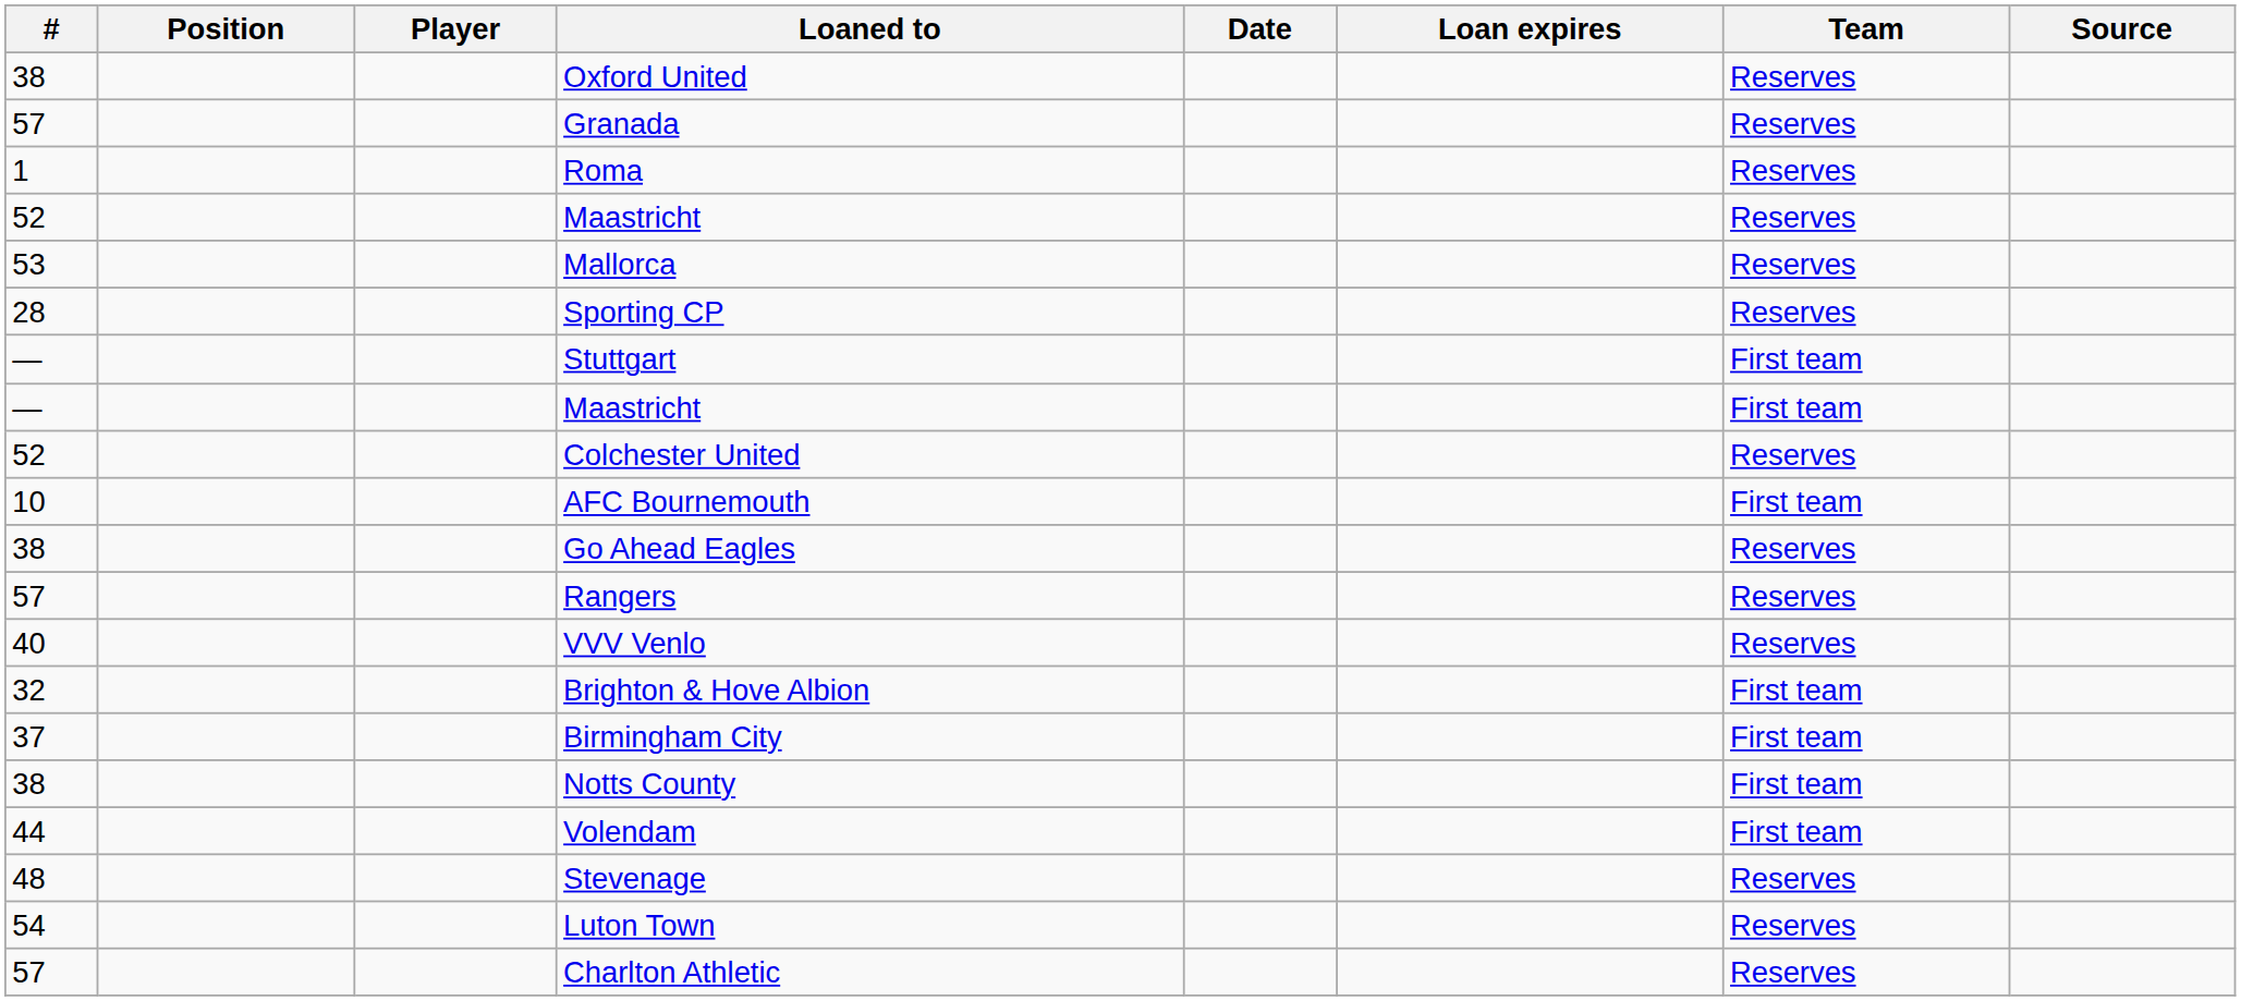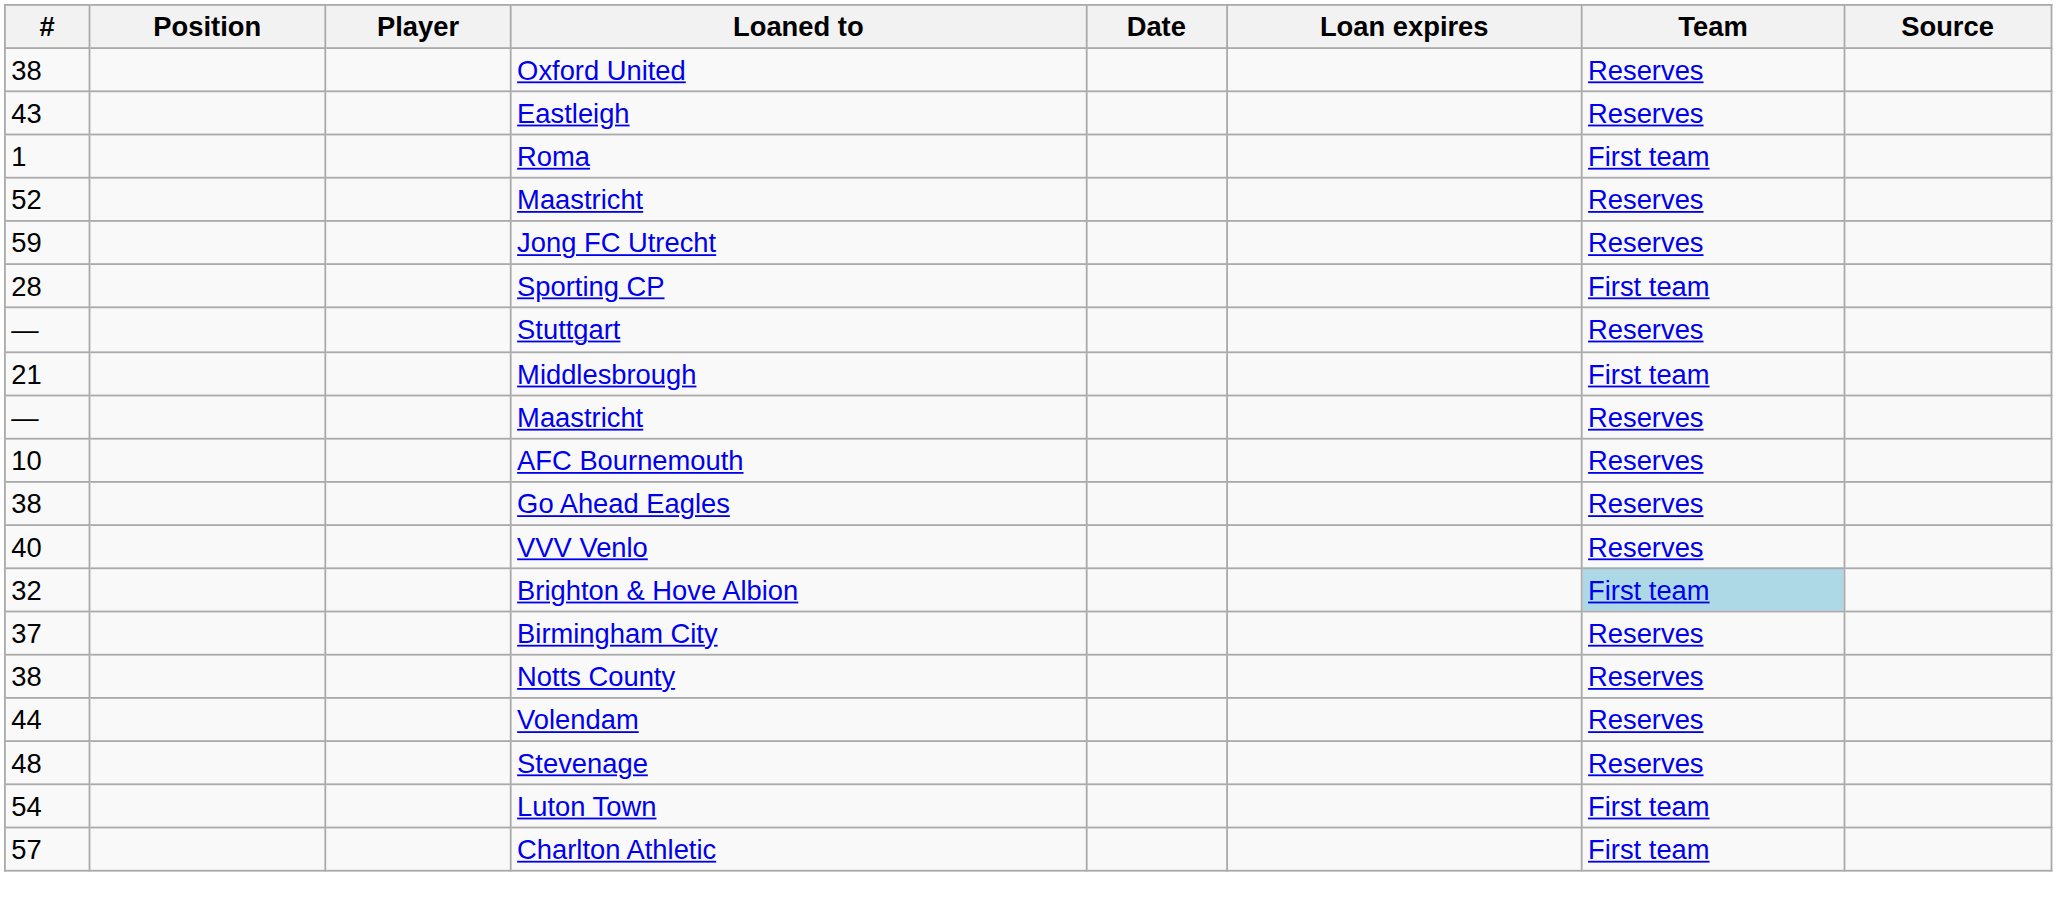 <table class="wikitable sortable" style="width:90%; text-align:center; font-size:95%; text-align:left;">
 <tr>
 <th>#</th>
 <th>Position</th>
 <th>Player</th>
 <th>Loaned to</th>
 <th>Date</th>
 <th>Loan expires</th>
 <th>Team</th>
 <th>Source</th>
 </tr>
 <tr>
 <td>38</td>
 <td></td>
 <td></td>
 <td> <a href='#'>Oxford United</a></td>
 <td></td>
 <td></td>
 <td><a href='#'>Reserves</a></td>
 <td></td>
 </tr>
 <tr>
-<td>57</td>
+<td>43</td>
 <td></td>
 <td></td>
-<td> <a href='#'>Granada</a></td>
+<td> <a href='#'>Eastleigh</a></td>
 <td></td>
 <td></td>
 <td><a href='#'>Reserves</a></td>
 <td></td>
 </tr>
 <tr>
 <td>1</td>
 <td></td>
 <td></td>
 <td> <a href='#'>Roma</a></td>
 <td></td>
 <td></td>
-<td><a href='#'>Reserves</a></td>
+<td><a href='#'>First team</a></td>
 <td></td>
 </tr>
 <tr>
 <td>52</td>
 <td></td>
 <td></td>
 <td> <a href='#'>Maastricht</a></td>
 <td></td>
 <td></td>
 <td><a href='#'>Reserves</a></td>
 <td></td>
 </tr>
 <tr>
-<td>53</td>
+<td>59</td>
 <td></td>
 <td></td>
-<td> <a href='#'>Mallorca</a></td>
+<td> <a href='#'>Jong FC Utrecht</a></td>
 <td></td>
 <td></td>
 <td><a href='#'>Reserves</a></td>
 <td></td>
 </tr>
 <tr>
 <td>28</td>
 <td></td>
 <td></td>
 <td> <a href='#'>Sporting CP</a></td>
 <td></td>
 <td></td>
-<td><a href='#'>Reserves</a></td>
+<td><a href='#'>First team</a></td>
 <td></td>
 </tr>
 <tr>
 <td>—</td>
 <td></td>
 <td></td>
 <td> <a href='#'>Stuttgart</a></td>
+<td></td>
+<td></td>
+<td><a href='#'>Reserves</a></td>
+<td></td>
+</tr>
+<tr>
+<td>21</td>
+<td></td>
+<td></td>
+<td> <a href='#'>Middlesbrough</a></td>
 <td></td>
 <td></td>
 <td><a href='#'>First team</a></td>
 <td></td>
 </tr>
 <tr>
 <td>—</td>
 <td></td>
 <td></td>
 <td> <a href='#'>Maastricht</a></td>
 <td></td>
 <td></td>
-<td><a href='#'>First team</a></td>
-<td></td>
-</tr>
-<tr>
-<td>52</td>
-<td></td>
-<td></td>
-<td> <a href='#'>Colchester United</a></td>
-<td></td>
-<td></td>
 <td><a href='#'>Reserves</a></td>
 <td></td>
 </tr>
 <tr>
 <td>10</td>
 <td></td>
 <td></td>
 <td> <a href='#'>AFC Bournemouth</a></td>
 <td></td>
 <td></td>
-<td><a href='#'>First team</a></td>
+<td><a href='#'>Reserves</a></td>
 <td></td>
 </tr>
 <tr>
 <td>38</td>
 <td></td>
 <td></td>
 <td> <a href='#'>Go Ahead Eagles</a></td>
-<td></td>
-<td></td>
-<td><a href='#'>Reserves</a></td>
-<td></td>
-</tr>
-<tr>
-<td>57</td>
-<td></td>
-<td></td>
-<td> <a href='#'>Rangers</a></td>
 <td></td>
 <td></td>
 <td><a href='#'>Reserves</a></td>
 <td></td>
 </tr>
 <tr>
 <td>40</td>
 <td></td>
 <td></td>
 <td> <a href='#'>VVV Venlo</a></td>
 <td></td>
 <td></td>
 <td><a href='#'>Reserves</a></td>
 <td></td>
 </tr>
 <tr>
 <td>32</td>
 <td></td>
 <td></td>
 <td> <a href='#'>Brighton & Hove Albion</a></td>
 <td></td>
 <td></td>
-<td><a href='#'>First team</a></td>
+<td style="background: lightblue;"><a href='#'>First team</a></td>
 <td></td>
 </tr>
 <tr>
 <td>37</td>
 <td></td>
 <td></td>
 <td> <a href='#'>Birmingham City</a></td>
 <td></td>
 <td></td>
-<td><a href='#'>First team</a></td>
+<td><a href='#'>Reserves</a></td>
 <td></td>
 </tr>
 <tr>
 <td>38</td>
 <td></td>
 <td></td>
 <td> <a href='#'>Notts County</a></td>
 <td></td>
 <td></td>
-<td><a href='#'>First team</a></td>
+<td><a href='#'>Reserves</a></td>
 <td></td>
 </tr>
 <tr>
 <td>44</td>
 <td></td>
 <td></td>
 <td> <a href='#'>Volendam</a></td>
 <td></td>
 <td></td>
-<td><a href='#'>First team</a></td>
+<td><a href='#'>Reserves</a></td>
 <td></td>
 </tr>
 <tr>
 <td>48</td>
 <td></td>
 <td></td>
 <td> <a href='#'>Stevenage</a></td>
 <td></td>
 <td></td>
 <td><a href='#'>Reserves</a></td>
 <td></td>
 </tr>
 <tr>
 <td>54</td>
 <td></td>
 <td></td>
 <td> <a href='#'>Luton Town</a></td>
 <td></td>
 <td></td>
-<td><a href='#'>Reserves</a></td>
+<td><a href='#'>First team</a></td>
 <td></td>
 </tr>
 <tr>
 <td>57</td>
 <td></td>
 <td></td>
 <td> <a href='#'>Charlton Athletic</a></td>
 <td></td>
 <td></td>
-<td><a href='#'>Reserves</a></td>
+<td><a href='#'>First team</a></td>
 <td></td>
 </tr>
 </table>
